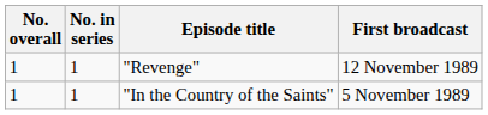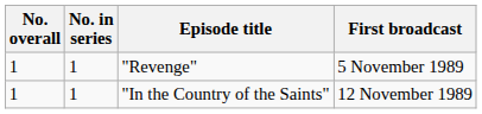 <table class="wikitable">
 <tr>
 <th>No.<br>overall</th>
 <th>No. in<br>series</th>
 <th>Episode title</th>
 <th>First broadcast</th>
 </tr>
 <tr>
 <td>1</td>
 <td>1</td>
 <td>"Revenge"</td>
-<td>12 November 1989</td>
+<td>5 November 1989</td>
 </tr>
 <tr>
 <td>1</td>
 <td>1</td>
 <td>"In the Country of the Saints"</td>
-<td>5 November 1989</td>
+<td>12 November 1989</td>
 </tr>
 </table>
